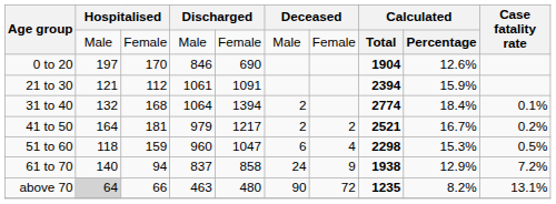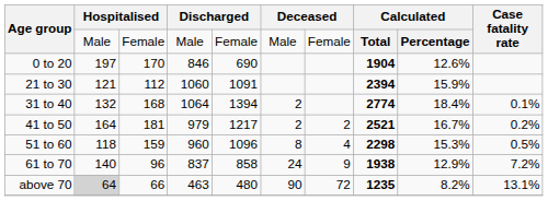 <table class="wikitable" style="text-align:right;">
 <tr>
 <th rowspan="2" style=width:5em>Age group</th>
 <th colspan="2">Hospitalised</th>
 <th colspan="2">Discharged</th>
 <th colspan="2">Deceased</th>
 <th colspan="2">Calculated</th>
 <th rowspan="2" style=width:5em>Case fatality rate</th>
 </tr>
 <tr style="text-align:center;">
 <td style=width:3em>Male</td>
 <td style=width:3em>Female</td>
 <td style=width:3em>Male</td>
 <td style=width:3em>Female</td>
 <td style=width:3em>Male</td>
 <td style=width:3em>Female</td>
 <th style=width:3em>Total</th>
 <th>Percentage</th>
 </tr>
 <tr>
 <td>0 to 20</td>
 <td>197</td>
 <td>170</td>
 <td>846</td>
 <td>690</td>
 <td></td>
 <td></td>
 <td><strong>1904</strong></td>
 <td>12.6%</td>
 <td></td>
 </tr>
 <tr>
 <td>21 to 30</td>
 <td>121</td>
 <td>112</td>
-<td>1061</td>
+<td>1060</td>
 <td>1091</td>
 <td></td>
 <td></td>
 <td><strong>2394</strong></td>
 <td>15.9%</td>
 <td></td>
 </tr>
 <tr>
 <td>31 to 40</td>
 <td>132</td>
 <td>168</td>
 <td>1064</td>
 <td>1394</td>
 <td>2</td>
 <td></td>
 <td><strong>2774</strong></td>
 <td>18.4%</td>
 <td>0.1%</td>
 </tr>
 <tr>
 <td>41 to 50</td>
 <td>164</td>
 <td>181</td>
 <td>979</td>
 <td>1217</td>
 <td>2</td>
 <td>2</td>
 <td><strong>2521</strong></td>
 <td>16.7%</td>
 <td>0.2%</td>
 </tr>
 <tr>
 <td>51 to 60</td>
 <td>118</td>
 <td>159</td>
 <td>960</td>
-<td>1047</td>
-<td>6</td>
+<td>1096</td>
+<td>8</td>
 <td>4</td>
 <td><strong>2298</strong></td>
 <td>15.3%</td>
 <td>0.5%</td>
 </tr>
 <tr>
 <td>61 to 70</td>
 <td>140</td>
-<td>94</td>
+<td>96</td>
 <td>837</td>
 <td>858</td>
 <td>24</td>
 <td>9</td>
 <td><strong>1938</strong></td>
 <td>12.9%</td>
 <td>7.2%</td>
 </tr>
 <tr>
 <td>above 70</td>
 <td style="background: lightgrey;">64</td>
 <td>66</td>
 <td>463</td>
 <td>480</td>
 <td>90</td>
 <td>72</td>
 <td><strong>1235</strong></td>
 <td>8.2%</td>
 <td>13.1%</td>
 </tr>
 <tr>
 </tr>
 </table>
